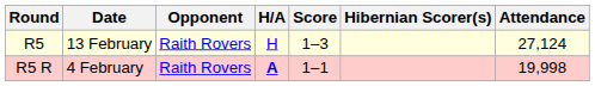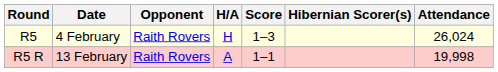 <table class="wikitable" style="text-align:center">
 <tr>
 <th>Round</th>
 <th>Date</th>
 <th>Opponent</th>
 <th>H/A</th>
 <th>Score</th>
 <th>Hibernian Scorer(s)</th>
 <th>Attendance</th>
 </tr>
 <tr bgcolor=#FFFFDD>
 <td>R5</td>
-<td align=left>13 February</td>
+<td align=left>4 February</td>
 <td align=left><a href='#'>Raith Rovers</a></td>
 <td><a href='#'>H</a></td>
 <td>1–3</td>
 <td align=left></td>
-<td>27,124</td>
+<td>26,024</td>
 </tr>
 <tr bgcolor=#FFCCCC>
 <td>R5 R</td>
-<td align=left>4 February</td>
+<td align=left>13 February</td>
 <td align=left><a href='#'>Raith Rovers</a></td>
-<td><strong><a href='#'>A</a></strong></td>
+<td><a href='#'>A</a></td>
 <td>1–1</td>
 <td align=left></td>
 <td>19,998</td>
 </tr>
 </table>
